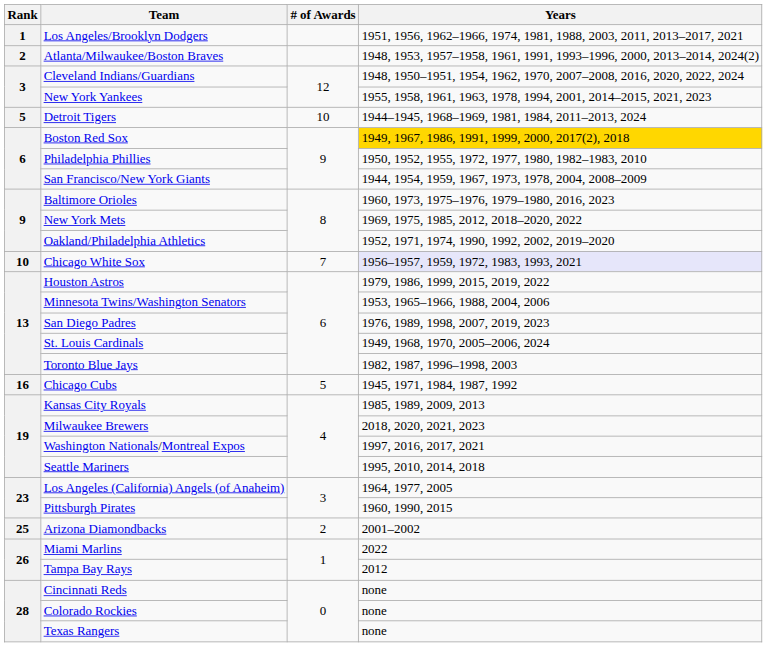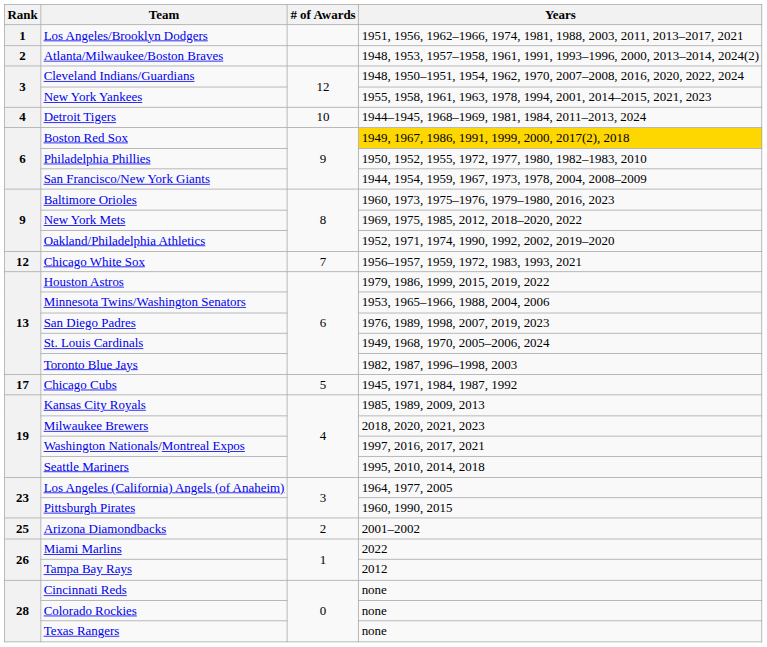 <table class="wikitable sortable">
 <tr>
 <th>Rank</th>
 <th>Team</th>
 <th># of Awards</th>
 <th>Years</th>
 </tr>
 <tr>
 <th rowspan=1>1</th>
 <td><a href='#'>Los Angeles/Brooklyn Dodgers</a></td>
 <td></td>
 <td>1951, 1956, 1962–1966, 1974, 1981, 1988, 2003, 2011, 2013–2017, 2021</td>
 </tr>
 <tr>
 <th rowspan=1>2</th>
 <td><a href='#'>Atlanta/Milwaukee/Boston Braves</a></td>
 <td></td>
 <td>1948, 1953, 1957–1958, 1961, 1991, 1993–1996, 2000, 2013–2014, 2024(2)</td>
 </tr>
 <tr>
 <th rowspan=2>3</th>
 <td><a href='#'>Cleveland Indians/Guardians</a></td>
 <td rowspan=2 style="text-align:center;">12</td>
 <td>1948, 1950–1951, 1954, 1962, 1970, 2007–2008, 2016, 2020, 2022, 2024</td>
 </tr>
 <tr>
 <td><a href='#'>New York Yankees</a></td>
 <td>1955, 1958, 1961, 1963, 1978, 1994, 2001, 2014–2015, 2021, 2023</td>
 </tr>
 <tr>
-<th rowspan=1>5</th>
+<th rowspan=1>4</th>
 <td><a href='#'>Detroit Tigers</a></td>
 <td rowspan=1 style="text-align:center;">10</td>
 <td>1944–1945, 1968–1969, 1981, 1984, 2011–2013, 2024</td>
 </tr>
 <tr>
 <th rowspan=3>6</th>
 <td><a href='#'>Boston Red Sox</a></td>
 <td rowspan=3 style="text-align:center;">9</td>
 <td style="background: gold;">1949, 1967, 1986, 1991, 1999, 2000, 2017(2), 2018</td>
 </tr>
 <tr>
 <td><a href='#'>Philadelphia Phillies</a></td>
 <td>1950, 1952, 1955, 1972, 1977, 1980, 1982–1983, 2010</td>
 </tr>
 <tr>
 <td><a href='#'>San Francisco/New York Giants</a></td>
 <td>1944, 1954, 1959, 1967, 1973, 1978, 2004, 2008–2009</td>
 </tr>
 <tr>
 <th rowspan=3>9</th>
 <td><a href='#'>Baltimore Orioles</a></td>
 <td rowspan=3 style="text-align:center;">8</td>
 <td>1960, 1973, 1975–1976, 1979–1980, 2016, 2023</td>
 </tr>
 <tr>
 <td><a href='#'>New York Mets</a></td>
 <td>1969, 1975, 1985, 2012, 2018–2020, 2022</td>
 </tr>
 <tr>
 <td><a href='#'>Oakland/Philadelphia Athletics</a></td>
 <td>1952, 1971, 1974, 1990, 1992, 2002, 2019–2020</td>
 </tr>
 <tr>
-<th rowspan=1>10</th>
+<th rowspan=1>12</th>
 <td><a href='#'>Chicago White Sox</a></td>
 <td rowspan=1 style="text-align:center;">7</td>
-<td style="background: lavender;">1956–1957, 1959, 1972, 1983, 1993, 2021</td>
+<td>1956–1957, 1959, 1972, 1983, 1993, 2021</td>
 </tr>
 <tr>
 <th rowspan=5>13</th>
 <td><a href='#'>Houston Astros</a></td>
 <td rowspan=5 style="text-align:center;">6</td>
 <td>1979, 1986, 1999, 2015, 2019, 2022</td>
 </tr>
 <tr>
 <td><a href='#'>Minnesota Twins/Washington Senators</a></td>
 <td>1953, 1965–1966, 1988, 2004, 2006</td>
 </tr>
 <tr>
 <td><a href='#'>San Diego Padres</a></td>
 <td>1976, 1989, 1998, 2007, 2019, 2023</td>
 </tr>
 <tr>
 <td><a href='#'>St. Louis Cardinals</a></td>
 <td>1949, 1968, 1970, 2005–2006, 2024</td>
 </tr>
 <tr>
 <td><a href='#'>Toronto Blue Jays</a></td>
 <td>1982, 1987, 1996–1998, 2003</td>
 </tr>
 <tr>
-<th rowspan=1>16</th>
+<th rowspan=1>17</th>
 <td><a href='#'>Chicago Cubs</a></td>
 <td rowspan=1 style="text-align:center;">5</td>
 <td>1945, 1971, 1984, 1987, 1992</td>
 </tr>
 <tr>
 <th rowspan=4>19</th>
 <td><a href='#'>Kansas City Royals</a></td>
 <td rowspan=4 style="text-align:center;">4</td>
 <td>1985, 1989, 2009, 2013</td>
 </tr>
 <tr>
 <td><a href='#'>Milwaukee Brewers</a></td>
 <td>2018, 2020, 2021, 2023</td>
 </tr>
 <tr>
 <td><a href='#'>Washington Nationals</a>/<a href='#'>Montreal Expos</a></td>
 <td>1997, 2016, 2017, 2021</td>
 </tr>
 <tr>
 <td><a href='#'>Seattle Mariners</a></td>
 <td>1995, 2010, 2014, 2018</td>
 </tr>
 <tr>
 <th rowspan=2>23</th>
 <td><a href='#'>Los Angeles (California) Angels (of Anaheim)</a></td>
 <td rowspan=2 style="text-align:center;">3</td>
 <td>1964, 1977, 2005</td>
 </tr>
 <tr>
 <td><a href='#'>Pittsburgh Pirates</a></td>
 <td>1960, 1990, 2015</td>
 </tr>
 <tr>
 <th rowspan=1>25</th>
 <td><a href='#'>Arizona Diamondbacks</a></td>
 <td rowspan=1 style="text-align:center;">2</td>
 <td>2001–2002</td>
 </tr>
 <tr>
 <th rowspan=2>26</th>
 <td><a href='#'>Miami Marlins</a></td>
 <td rowspan=2 style="text-align:center;">1</td>
 <td>2022</td>
 </tr>
 <tr>
 <td><a href='#'>Tampa Bay Rays</a></td>
 <td>2012</td>
 </tr>
 <tr>
 <th rowspan=3>28</th>
 <td><a href='#'>Cincinnati Reds</a></td>
 <td rowspan=3 style="text-align:center;">0</td>
 <td>none</td>
 </tr>
 <tr>
 <td><a href='#'>Colorado Rockies</a></td>
 <td>none</td>
 </tr>
 <tr>
 <td><a href='#'>Texas Rangers</a></td>
 <td>none</td>
 </tr>
 </table>
